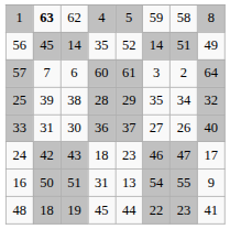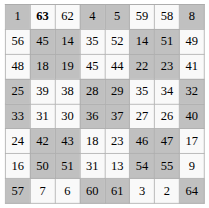 <table class="wikitable" style="margin-left:auto;margin-right:auto;text-align:center;width:16em;height:16em;table-layout:fixed;">
 <tr>
 </tr>
 <tr>
 <td style="background-color: silver;">1</td>
 <td><strong>63</strong></td>
 <td>62</td>
 <td style="background-color: silver;">4</td>
 <td style="background-color: silver;">5</td>
 <td>59</td>
 <td>58</td>
 <td style="background-color: silver;">8</td>
 </tr>
 <tr>
 <td>56</td>
 <td style="background-color: silver;">45</td>
 <td style="background-color: silver;">14</td>
 <td>35</td>
 <td>52</td>
 <td style="background-color: silver;">14</td>
 <td style="background-color: silver;">51</td>
 <td>49</td>
 </tr>
 <tr>
-<td style="background-color: silver;">57</td>
-<td>7</td>
-<td>6</td>
-<td style="background-color: silver;">60</td>
-<td style="background-color: silver;">61</td>
-<td>3</td>
-<td>2</td>
-<td style="background-color: silver;">64</td>
+<td>48</td>
+<td style="background-color: silver;">18</td>
+<td style="background-color: silver;">19</td>
+<td>45</td>
+<td>44</td>
+<td style="background-color: silver;">22</td>
+<td style="background-color: silver;">23</td>
+<td>41</td>
 </tr>
 <tr>
 <td style="background-color: silver;">25</td>
 <td>39</td>
 <td>38</td>
 <td style="background-color: silver;">28</td>
 <td style="background-color: silver;">29</td>
 <td>35</td>
 <td>34</td>
 <td style="background-color: silver;">32</td>
 </tr>
 <tr>
 <td style="background-color: silver;">33</td>
 <td>31</td>
 <td>30</td>
 <td style="background-color: silver;">36</td>
 <td style="background-color: silver;">37</td>
 <td>27</td>
 <td>26</td>
 <td style="background-color: silver;">40</td>
 </tr>
 <tr>
 <td>24</td>
 <td style="background-color: silver;">42</td>
 <td style="background-color: silver;">43</td>
 <td>18</td>
 <td>23</td>
 <td style="background-color: silver;">46</td>
 <td style="background-color: silver;">47</td>
 <td>17</td>
 </tr>
 <tr>
 <td>16</td>
 <td style="background-color: silver;">50</td>
 <td style="background-color: silver;">51</td>
 <td>31</td>
 <td>13</td>
 <td style="background-color: silver;">54</td>
 <td style="background-color: silver;">55</td>
 <td>9</td>
 </tr>
 <tr>
-<td>48</td>
-<td style="background-color: silver;">18</td>
-<td style="background-color: silver;">19</td>
-<td>45</td>
-<td>44</td>
-<td style="background-color: silver;">22</td>
-<td style="background-color: silver;">23</td>
-<td>41</td>
+<td style="background-color: silver;">57</td>
+<td>7</td>
+<td>6</td>
+<td style="background-color: silver;">60</td>
+<td style="background-color: silver;">61</td>
+<td>3</td>
+<td>2</td>
+<td style="background-color: silver;">64</td>
 </tr>
 </table>
